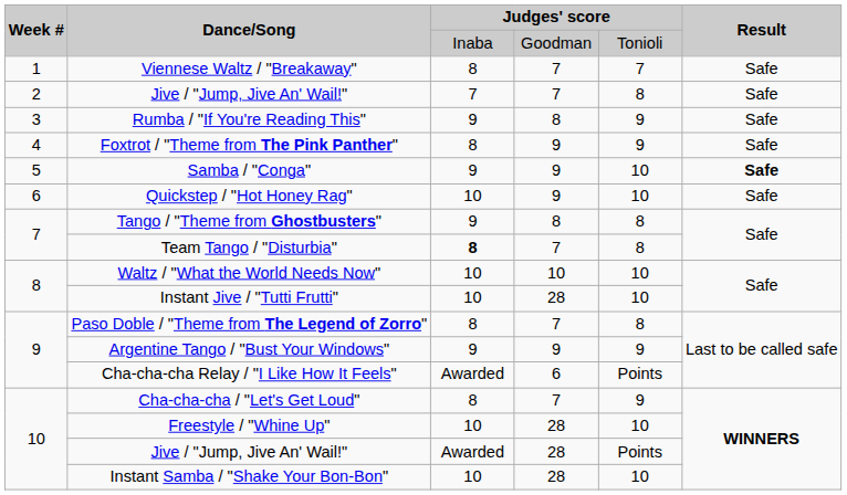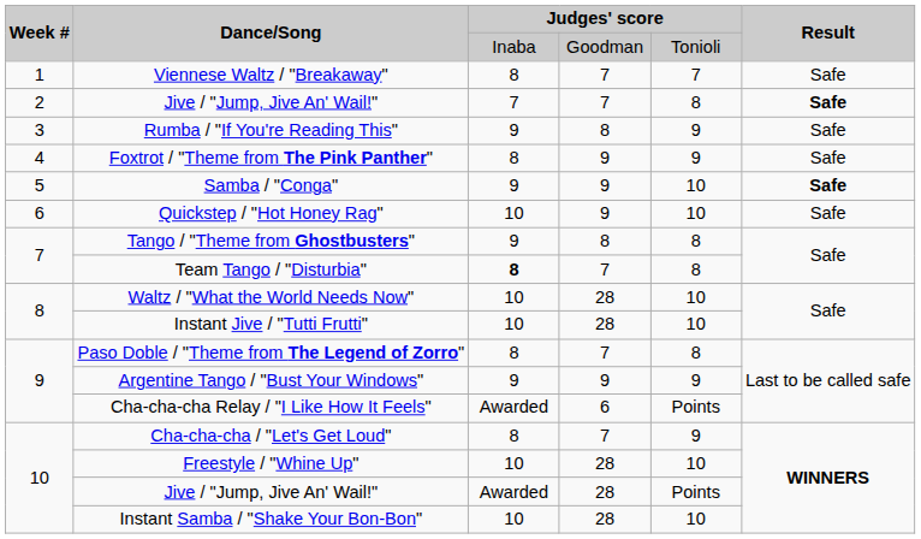 <table class="wikitable" style="text-align:center">
 <tr>
 <th rowspan="2" style="background:#ccc;">Week #</th>
 <th rowspan="2" style="background:#ccc;">Dance/Song</th>
 <th colspan="3" style="background:#ccc;">Judges' score</th>
 <th rowspan="2" style="background:#ccc;">Result</th>
 </tr>
 <tr style="background:#ccc;">
 <td style="width:10%;">Inaba</td>
 <td style="width:10%;">Goodman</td>
 <td style="width:10%;">Tonioli</td>
 </tr>
 <tr>
 <td>1</td>
 <td><a href='#'>Viennese Waltz</a> / "<a href='#'>Breakaway</a>"</td>
 <td>8</td>
 <td>7</td>
 <td>7</td>
 <td>Safe</td>
 </tr>
 <tr>
 <td>2</td>
 <td><a href='#'>Jive</a> / "<a href='#'>Jump, Jive An' Wail!</a>"</td>
 <td>7</td>
 <td>7</td>
 <td>8</td>
-<td>Safe</td>
+<td><strong>Safe</strong></td>
 </tr>
 <tr>
 <td>3</td>
 <td><a href='#'>Rumba</a> / "<a href='#'>If You're Reading This</a>"</td>
 <td>9</td>
 <td>8</td>
 <td>9</td>
 <td>Safe</td>
 </tr>
 <tr>
 <td>4</td>
 <td><a href='#'>Foxtrot</a> / "<a href='#'>Theme from <strong>The Pink Panther</strong></a>"</td>
 <td>8</td>
 <td>9</td>
 <td>9</td>
 <td>Safe</td>
 </tr>
 <tr>
 <td>5</td>
 <td><a href='#'>Samba</a> / "<a href='#'>Conga</a>"</td>
 <td>9</td>
 <td>9</td>
 <td>10</td>
 <td><strong>Safe</strong></td>
 </tr>
 <tr>
 <td>6</td>
 <td><a href='#'>Quickstep</a> / "<a href='#'>Hot Honey Rag</a>"</td>
 <td>10</td>
 <td>9</td>
 <td>10</td>
 <td>Safe</td>
 </tr>
 <tr>
 <td rowspan=2>7</td>
 <td><a href='#'>Tango</a> / "<a href='#'>Theme from <strong>Ghostbusters</strong></a>"</td>
 <td>9</td>
 <td>8</td>
 <td>8</td>
 <td rowspan=2>Safe</td>
 </tr>
 <tr>
 <td>Team <a href='#'>Tango</a> / "<a href='#'>Disturbia</a>"</td>
 <td><strong>8</strong></td>
 <td>7</td>
 <td>8</td>
 </tr>
 <tr>
 <td rowspan=2>8</td>
 <td><a href='#'>Waltz</a> / "<a href='#'>What the World Needs Now</a>"</td>
 <td>10</td>
-<td>10</td>
+<td>28</td>
 <td>10</td>
 <td rowspan=2>Safe</td>
 </tr>
 <tr>
 <td>Instant <a href='#'>Jive</a> / "<a href='#'>Tutti Frutti</a>"</td>
 <td>10</td>
 <td>28</td>
 <td>10</td>
 </tr>
 <tr>
 <td rowspan=3>9</td>
 <td><a href='#'>Paso Doble</a> / "<a href='#'>Theme from <strong>The Legend of Zorro</strong></a>"</td>
 <td>8</td>
 <td>7</td>
 <td>8</td>
 <td rowspan=3>Last to be called safe</td>
 </tr>
 <tr>
 <td><a href='#'>Argentine Tango</a> / "<a href='#'>Bust Your Windows</a>"</td>
 <td>9</td>
 <td>9</td>
 <td>9</td>
 </tr>
 <tr>
 <td>Cha-cha-cha Relay / "<a href='#'>I Like How It Feels</a>"</td>
 <td>Awarded</td>
 <td>6</td>
 <td>Points</td>
 </tr>
 <tr>
 <td rowspan=4>10</td>
 <td><a href='#'>Cha-cha-cha</a> / "<a href='#'>Let's Get Loud</a>"</td>
 <td>8</td>
 <td>7</td>
 <td>9</td>
 <td rowspan=4><strong>WINNERS</strong></td>
 </tr>
 <tr>
 <td><a href='#'>Freestyle</a> / "<a href='#'>Whine Up</a>"</td>
 <td>10</td>
 <td>28</td>
 <td>10</td>
 </tr>
 <tr>
 <td><a href='#'>Jive</a> / "Jump, Jive An' Wail!"</td>
 <td>Awarded</td>
 <td>28</td>
 <td>Points</td>
 </tr>
 <tr>
 <td>Instant <a href='#'>Samba</a> / "<a href='#'>Shake Your Bon-Bon</a>"</td>
 <td>10</td>
 <td>28</td>
 <td>10</td>
 </tr>
 </table>
